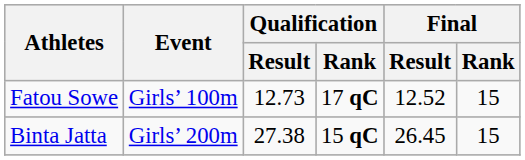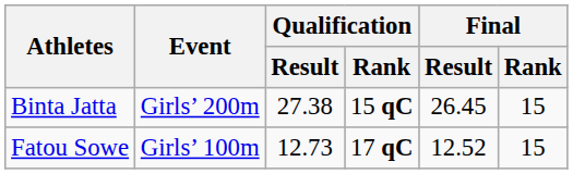 <table class="wikitable" border="1" style="font-size:90%">
 <tr>
 <th rowspan=2>Athletes</th>
 <th rowspan=2>Event</th>
 <th colspan=2>Qualification</th>
 <th colspan=2>Final</th>
 </tr>
 <tr>
 <th>Result</th>
 <th>Rank</th>
 <th>Result</th>
 <th>Rank</th>
 </tr>
 <tr>
+<td><a href='#'>Binta Jatta</a></td>
+<td><a href='#'>Girls’ 200m</a></td>
+<td align=center>27.38</td>
+<td align=center>15 <strong>qC</strong></td>
+<td align=center>26.45</td>
+<td align=center>15</td>
+</tr>
+<tr>
 <td><a href='#'>Fatou Sowe</a></td>
 <td><a href='#'>Girls’ 100m</a></td>
 <td align=center>12.73</td>
 <td align=center>17 <strong>qC</strong></td>
 <td align=center>12.52</td>
 <td align=center>15</td>
 </tr>
-<tr>
-<td><a href='#'>Binta Jatta</a></td>
-<td><a href='#'>Girls’ 200m</a></td>
-<td align=center>27.38</td>
-<td align=center>15 <strong>qC</strong></td>
-<td align=center>26.45</td>
-<td align=center>15</td>
-</tr>
 </table>
